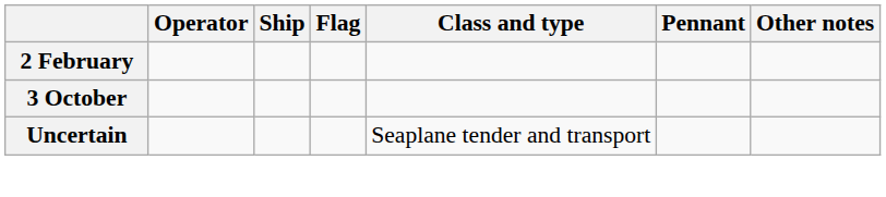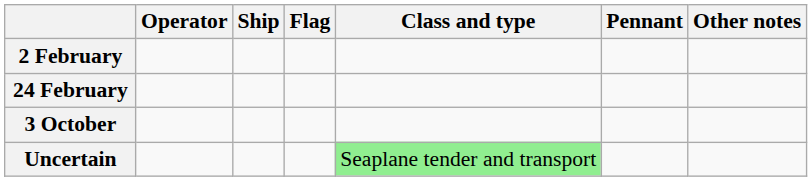 <table class="wikitable">
 <tr>
 <th width="90"></th>
 <th>Operator</th>
 <th>Ship</th>
 <th>Flag</th>
 <th>Class and type</th>
 <th>Pennant</th>
 <th>Other notes</th>
 </tr>
 <tr ---->
 <th>2 February</th>
+<td></td>
+<td><strong></strong></td>
+<td></td>
+<td></td>
+<td></td>
+<td></td>
+</tr>
+<tr ---->
+<th>24 February</th>
 <td></td>
 <td><strong></strong></td>
 <td></td>
 <td></td>
 <td></td>
 <td></td>
 </tr>
 <tr ---->
 <th>3 October</th>
 <td></td>
 <td><strong></strong></td>
 <td></td>
 <td></td>
 <td></td>
 <td></td>
 </tr>
 <tr ---->
 <th>Uncertain</th>
 <td></td>
 <td><strong></strong></td>
 <td></td>
-<td>Seaplane tender and transport</td>
+<td style="background: lightgreen;">Seaplane tender and transport</td>
 <td></td>
 <td></td>
 </tr>
 </table>
